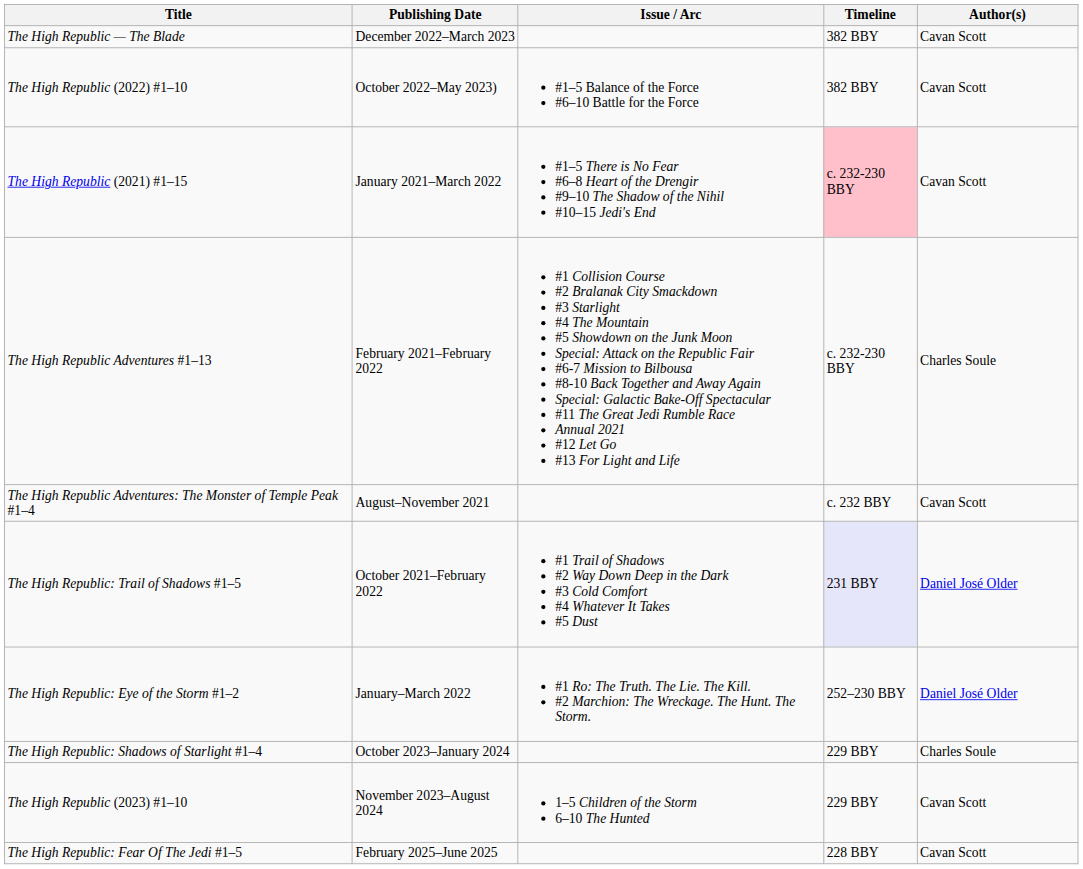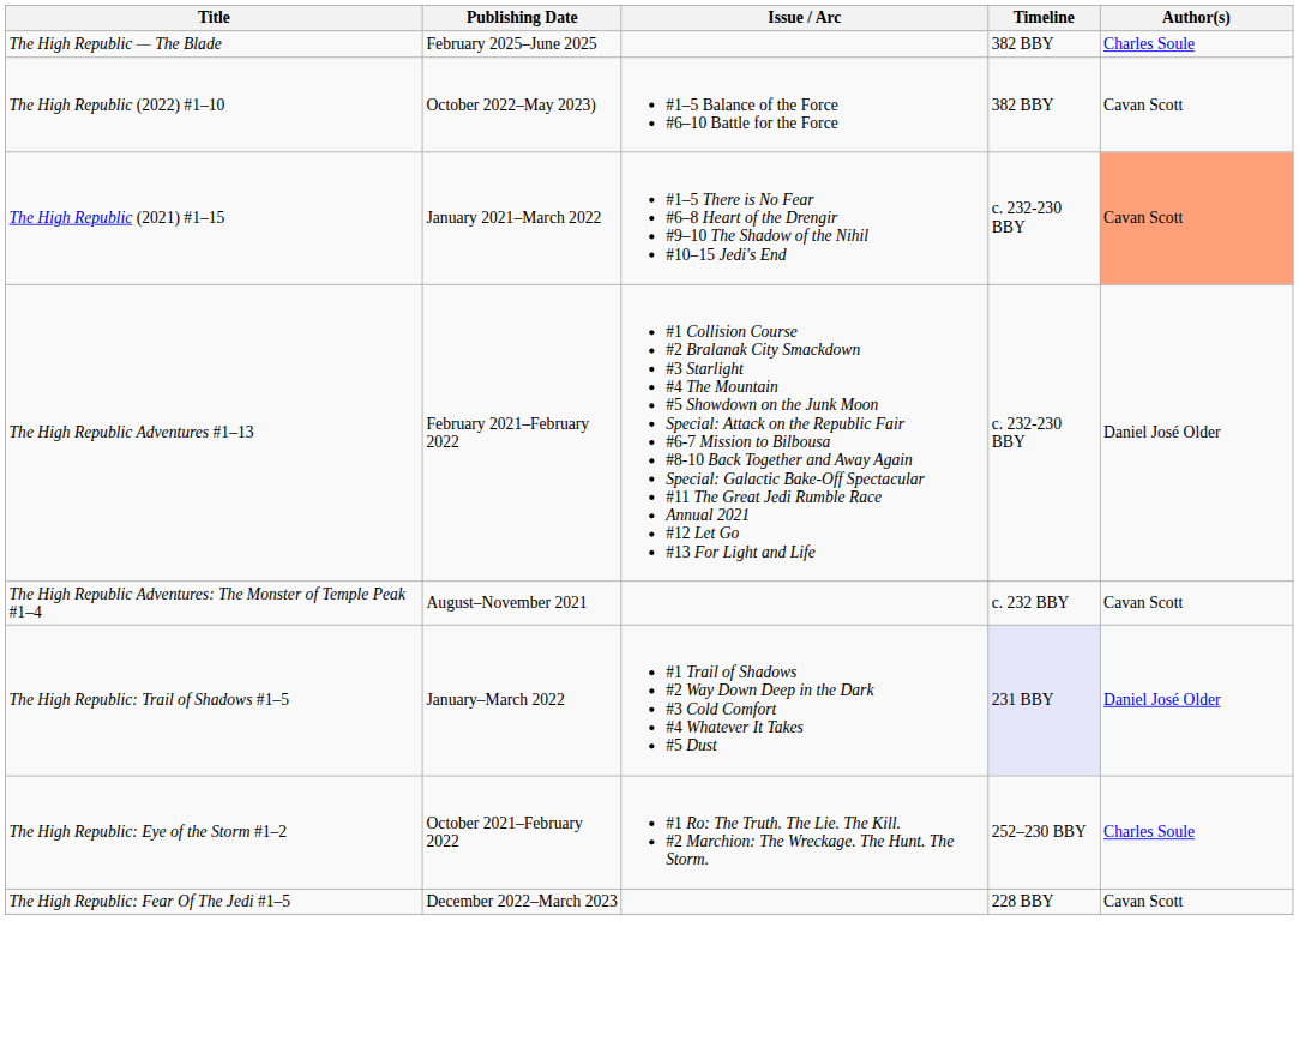 <table class="wikitable" width="100%">
 <tr>
 <th>Title</th>
 <th>Publishing Date</th>
 <th>Issue / Arc</th>
 <th>Timeline</th>
 <th width=15%>Author(s)</th>
 </tr>
 <tr>
 <td><em>The High Republic — The Blade</em></td>
-<td>December 2022–March 2023</td>
+<td>February 2025–June 2025</td>
 <td></td>
 <td>382 BBY</td>
-<td>Cavan Scott</td>
+<td><a href='#'>Charles Soule</a></td>
 </tr>
 <tr>
 <td><em>The High Republic</em> (2022) #1–10</td>
 <td>October 2022–May 2023)</td>
 <td><br><ul><li>#1–5 Balance of the Force</li><li>#6–10 Battle for the Force</li></ul></td>
 <td>382 BBY</td>
 <td>Cavan Scott</td>
 </tr>
 <tr>
 <td><em><a href='#'>The High Republic</a></em> (2021) #1–15</td>
 <td>January 2021–March 2022</td>
 <td><br><ul><li>#1–5 <em>There is No Fear</em></li><li>#6–8 <em>Heart of the Drengir</em></li><li>#9–10 <em>The Shadow of the Nihil</em></li><li>#10–15 <em>Jedi's End</em></li></ul></td>
-<td style="background: pink;">c. 232-230 BBY</td>
-<td>Cavan Scott</td>
+<td>c. 232-230 BBY</td>
+<td style="background: lightsalmon;">Cavan Scott</td>
 </tr>
 <tr>
 <td><em>The High Republic Adventures</em> #1–13</td>
 <td>February 2021–February 2022</td>
 <td><br><ul><li>#1 <em>Collision Course</em></li><li>#2 <em>Bralanak City Smackdown</em></li><li>#3 <em>Starlight</em></li><li>#4 <em>The Mountain</em></li><li>#5 <em>Showdown on the Junk Moon</em></li><li><em>Special: Attack on the Republic Fair</em></li><li>#6-7 <em>Mission to Bilbousa</em></li><li>#8-10 <em>Back Together and Away Again</em></li><li><em>Special: Galactic Bake-Off Spectacular</em></li><li>#11 <em>The Great Jedi Rumble Race</em></li><li><em>Annual 2021</em></li><li>#12 <em>Let Go</em></li><li>#13 <em>For Light and Life</em></li></ul></td>
 <td>c. 232-230 BBY</td>
-<td>Charles Soule</td>
+<td>Daniel José Older</td>
 </tr>
 <tr>
 <td><em>The High Republic Adventures: The Monster of Temple Peak</em> #1–4</td>
 <td>August–November 2021</td>
 <td></td>
 <td>c. 232 BBY</td>
 <td>Cavan Scott</td>
 </tr>
 <tr>
 <td><em>The High Republic: Trail of Shadows</em> #1–5</td>
-<td>October 2021–February 2022</td>
+<td>January–March 2022</td>
 <td><br><ul><li>#1 <em>Trail of Shadows</em></li><li>#2 <em>Way Down Deep in the Dark</em></li><li>#3 <em>Cold Comfort</em></li><li>#4 <em>Whatever It Takes</em></li><li>#5 <em>Dust</em></li></ul></td>
 <td style="background: lavender;">231 BBY</td>
 <td><a href='#'>Daniel José Older</a></td>
 </tr>
 <tr>
 <td><em>The High Republic: Eye of the Storm</em> #1–2</td>
-<td>January–March 2022</td>
+<td>October 2021–February 2022</td>
 <td><br><ul><li>#1 <em>Ro: The Truth. The Lie. The Kill.</em></li><li>#2 <em>Marchion: The Wreckage. The Hunt. The Storm.</em></li></ul></td>
 <td>252–230 BBY</td>
-<td><a href='#'>Daniel José Older</a></td>
-</tr>
-<tr>
-<td><em>The High Republic: Shadows of Starlight</em> #1–4</td>
-<td>October 2023–January 2024</td>
-<td></td>
-<td>229 BBY</td>
-<td>Charles Soule</td>
-</tr>
-<tr>
-<td><em>The High Republic</em> (2023) #1–10</td>
-<td>November 2023–August 2024</td>
-<td><br><ul><li>1–5 <em>Children of the Storm</em></li><li>6–10 <em>The Hunted</em></li></ul></td>
-<td>229 BBY</td>
-<td>Cavan Scott</td>
+<td><a href='#'>Charles Soule</a></td>
 </tr>
 <tr>
 <td><em>The High Republic: Fear Of The Jedi</em> #1–5</td>
-<td>February 2025–June 2025</td>
+<td>December 2022–March 2023</td>
 <td></td>
 <td>228 BBY</td>
 <td>Cavan Scott</td>
 </tr>
 </table>
